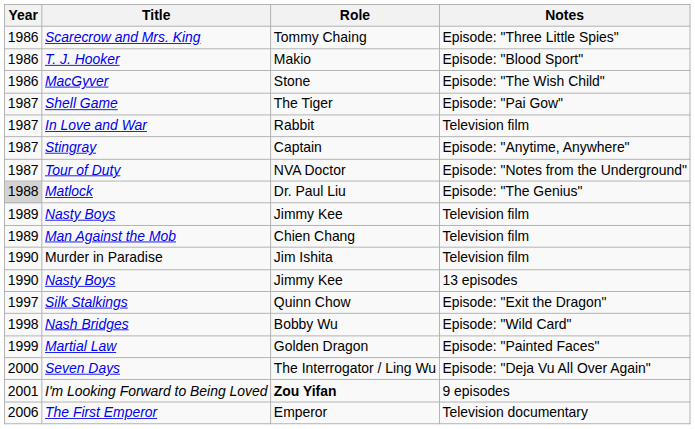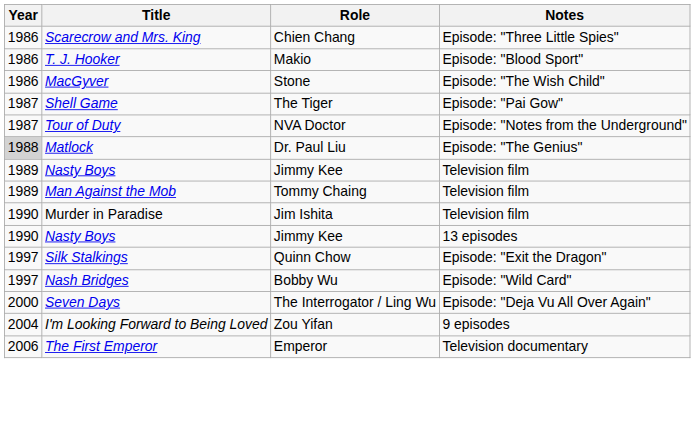 <table class="wikitable sortable">
 <tr>
 <th>Year</th>
 <th>Title</th>
 <th>Role</th>
 <th>Notes</th>
 </tr>
 <tr>
 <td>1986</td>
 <td><em><a href='#'>Scarecrow and Mrs. King</a></em></td>
-<td>Tommy Chaing</td>
+<td>Chien Chang</td>
 <td>Episode: "Three Little Spies"</td>
 </tr>
 <tr>
 <td>1986</td>
 <td><em><a href='#'>T. J. Hooker</a></em></td>
 <td>Makio</td>
 <td>Episode: "Blood Sport"</td>
 </tr>
 <tr>
 <td>1986</td>
 <td><a href='#'><em>MacGyver</em></a></td>
 <td>Stone</td>
 <td>Episode: "The Wish Child"</td>
 </tr>
 <tr>
 <td>1987</td>
 <td><a href='#'><em>Shell Game</em></a></td>
 <td>The Tiger</td>
 <td>Episode: "Pai Gow"</td>
 </tr>
 <tr>
 <td>1987</td>
-<td><a href='#'><em>In Love and War</em></a></td>
-<td>Rabbit</td>
-<td>Television film</td>
-</tr>
-<tr>
-<td>1987</td>
-<td><a href='#'><em>Stingray</em></a></td>
-<td>Captain</td>
-<td>Episode: "Anytime, Anywhere"</td>
-</tr>
-<tr>
-<td>1987</td>
 <td><a href='#'><em>Tour of Duty</em></a></td>
 <td>NVA Doctor</td>
 <td>Episode: "Notes from the Underground"</td>
 </tr>
 <tr>
 <td style="background: lightgrey;">1988</td>
 <td><a href='#'><em>Matlock</em></a></td>
 <td>Dr. Paul Liu</td>
 <td>Episode: "The Genius"</td>
 </tr>
 <tr>
 <td>1989</td>
 <td><a href='#'><em>Nasty Boys</em></a></td>
 <td>Jimmy Kee</td>
 <td>Television film</td>
 </tr>
 <tr>
 <td>1989</td>
 <td><a href='#'><em>Man Against the Mob</em></a></td>
-<td>Chien Chang</td>
+<td>Tommy Chaing</td>
 <td>Television film</td>
 </tr>
 <tr>
 <td>1990</td>
 <td>Murder in Paradise</td>
 <td>Jim Ishita</td>
 <td>Television film</td>
 </tr>
 <tr>
 <td>1990</td>
 <td><a href='#'><em>Nasty Boys</em></a></td>
 <td>Jimmy Kee</td>
 <td>13 episodes</td>
 </tr>
 <tr>
 <td>1997</td>
 <td><em><a href='#'>Silk Stalkings</a></em></td>
 <td>Quinn Chow</td>
 <td>Episode: "Exit the Dragon"</td>
 </tr>
 <tr>
-<td>1998</td>
+<td>1997</td>
 <td><em><a href='#'>Nash Bridges</a></em></td>
 <td>Bobby Wu</td>
 <td>Episode: "Wild Card"</td>
-</tr>
-<tr>
-<td>1999</td>
-<td><a href='#'><em>Martial Law</em></a></td>
-<td>Golden Dragon</td>
-<td>Episode: "Painted Faces"</td>
 </tr>
 <tr>
 <td>2000</td>
 <td><a href='#'><em>Seven Days</em></a></td>
 <td>The Interrogator / Ling Wu</td>
 <td>Episode: "Deja Vu All Over Again"</td>
 </tr>
 <tr>
-<td>2001</td>
+<td>2004</td>
 <td><em>I'm Looking Forward to Being Loved</em></td>
-<td><strong>Zou Yifan</strong></td>
+<td>Zou Yifan</td>
 <td>9 episodes</td>
 </tr>
 <tr>
 <td>2006</td>
 <td><em><a href='#'>The First Emperor</a></em></td>
 <td>Emperor</td>
 <td>Television documentary</td>
 </tr>
 </table>
